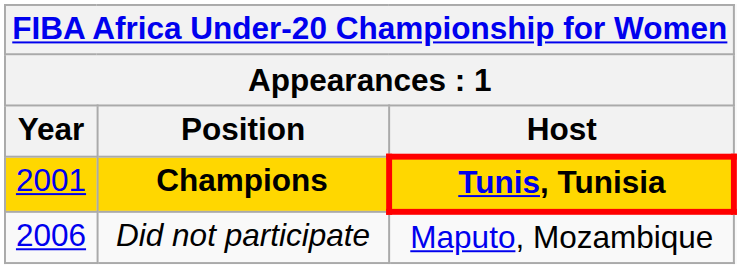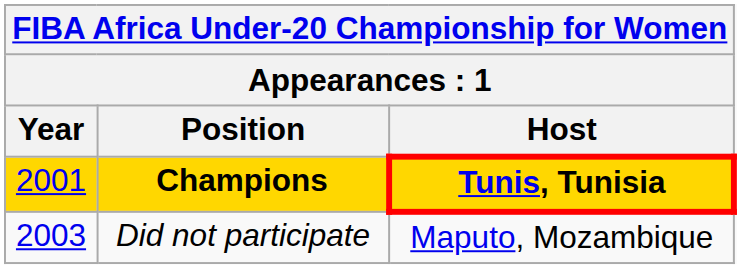 <table class="wikitable" style="text-align: center;font-size:100%;">
 <tr>
 <th colspan=20><a href='#'>FIBA Africa Under-20 Championship for Women</a></th>
 </tr>
 <tr>
 <th colspan=20>Appearances : 1</th>
 </tr>
 <tr>
 <th>Year</th>
 <th>Position</th>
 <th>Host</th>
 </tr>
 <tr valign="top" bgcolor=gold>
 <td> <a href='#'>2001</a></td>
 <td><strong>Champions</strong> </td>
 <td style="border: 3px solid red"><strong><a href='#'>Tunis</a>, Tunisia</strong></td>
 </tr>
 <tr valign="top" bgcolor=>
-<td> <a href='#'>2006</a></td>
+<td> <a href='#'>2003</a></td>
 <td><em>Did not participate</em></td>
 <td><a href='#'>Maputo</a>, Mozambique</td>
 </tr>
 </table>
